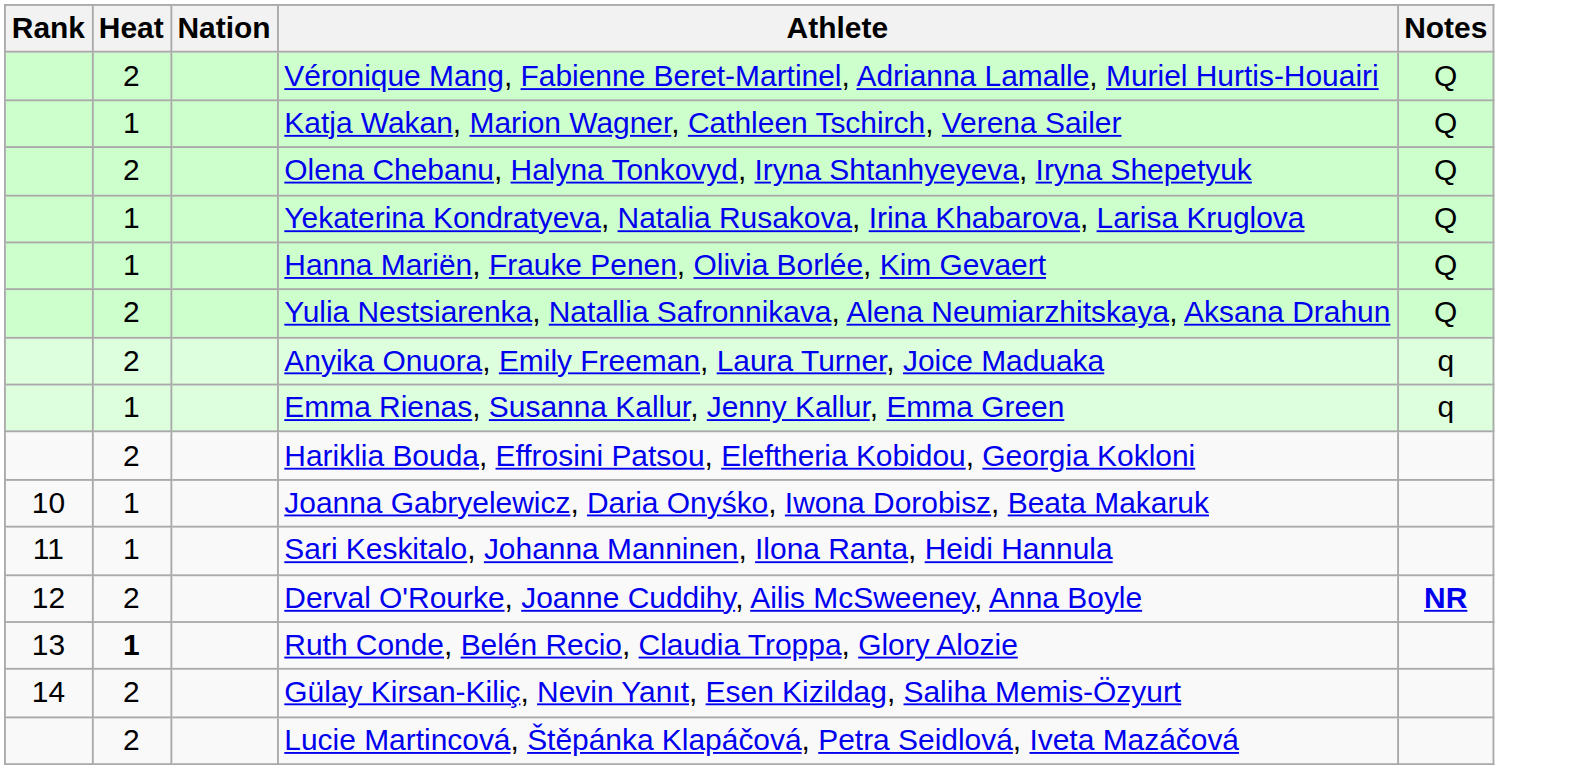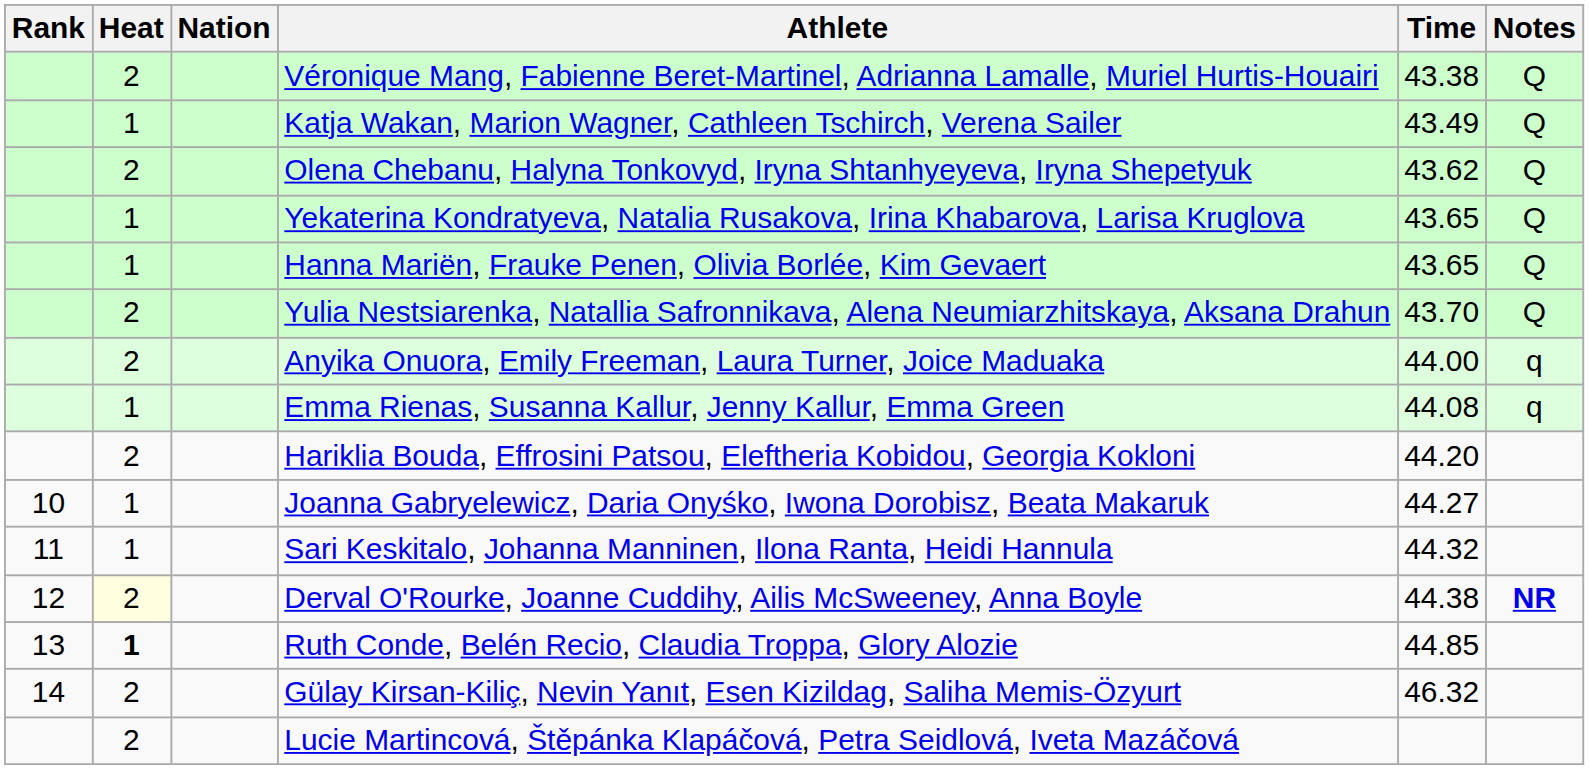 <table class="wikitable sortable" style="text-align:center">
 <tr>
 <th>Rank</th>
 <th>Heat</th>
 <th>Nation</th>
 <th>Athlete</th>
+<th>Time</th>
 <th>Notes</th>
 </tr>
 <tr bgcolor=ccffcc>
 <td></td>
 <td>2</td>
 <td align=left></td>
 <td align=left><a href='#'>Véronique Mang</a>, <a href='#'>Fabienne Beret-Martinel</a>, <a href='#'>Adrianna Lamalle</a>, <a href='#'>Muriel Hurtis-Houairi</a></td>
+<td>43.38</td>
 <td>Q</td>
 </tr>
 <tr bgcolor=ccffcc>
 <td></td>
 <td>1</td>
 <td align=left></td>
 <td align=left><a href='#'>Katja Wakan</a>, <a href='#'>Marion Wagner</a>, <a href='#'>Cathleen Tschirch</a>, <a href='#'>Verena Sailer</a></td>
+<td>43.49</td>
 <td>Q</td>
 </tr>
 <tr bgcolor=ccffcc>
 <td></td>
 <td>2</td>
 <td align=left></td>
 <td align=left><a href='#'>Olena Chebanu</a>, <a href='#'>Halyna Tonkovyd</a>, <a href='#'>Iryna Shtanhyeyeva</a>, <a href='#'>Iryna Shepetyuk</a></td>
+<td>43.62</td>
 <td>Q</td>
 </tr>
 <tr bgcolor=ccffcc>
 <td></td>
 <td>1</td>
 <td align=left></td>
 <td align=left><a href='#'>Yekaterina Kondratyeva</a>, <a href='#'>Natalia Rusakova</a>, <a href='#'>Irina Khabarova</a>, <a href='#'>Larisa Kruglova</a></td>
+<td>43.65</td>
 <td>Q</td>
 </tr>
 <tr bgcolor=ccffcc>
 <td></td>
 <td>1</td>
 <td align=left></td>
 <td align=left><a href='#'>Hanna Mariën</a>, <a href='#'>Frauke Penen</a>, <a href='#'>Olivia Borlée</a>, <a href='#'>Kim Gevaert</a></td>
+<td>43.65</td>
 <td>Q</td>
 </tr>
 <tr bgcolor=ccffcc>
 <td></td>
 <td>2</td>
 <td align=left></td>
 <td align=left><a href='#'>Yulia Nestsiarenka</a>, <a href='#'>Natallia Safronnikava</a>, <a href='#'>Alena Neumiarzhitskaya</a>, <a href='#'>Aksana Drahun</a></td>
+<td>43.70</td>
 <td>Q</td>
 </tr>
 <tr bgcolor=ddffdd>
 <td></td>
 <td>2</td>
 <td align=left></td>
 <td align=left><a href='#'>Anyika Onuora</a>, <a href='#'>Emily Freeman</a>, <a href='#'>Laura Turner</a>, <a href='#'>Joice Maduaka</a></td>
+<td>44.00</td>
 <td>q</td>
 </tr>
 <tr bgcolor=ddffdd>
 <td></td>
 <td>1</td>
 <td align=left></td>
 <td align=left><a href='#'>Emma Rienas</a>, <a href='#'>Susanna Kallur</a>, <a href='#'>Jenny Kallur</a>, <a href='#'>Emma Green</a></td>
+<td>44.08</td>
 <td>q</td>
 </tr>
 <tr>
 <td></td>
 <td>2</td>
 <td align=left></td>
 <td align=left><a href='#'>Hariklia Bouda</a>, <a href='#'>Effrosini Patsou</a>, <a href='#'>Eleftheria Kobidou</a>, <a href='#'>Georgia Kokloni</a></td>
+<td>44.20</td>
 <td></td>
 </tr>
 <tr>
 <td>10</td>
 <td>1</td>
 <td align=left></td>
 <td align=left><a href='#'>Joanna Gabryelewicz</a>, <a href='#'>Daria Onyśko</a>, <a href='#'>Iwona Dorobisz</a>, <a href='#'>Beata Makaruk</a></td>
+<td>44.27</td>
 <td></td>
 </tr>
 <tr>
 <td>11</td>
 <td>1</td>
 <td align=left></td>
 <td align=left><a href='#'>Sari Keskitalo</a>, <a href='#'>Johanna Manninen</a>, <a href='#'>Ilona Ranta</a>, <a href='#'>Heidi Hannula</a></td>
+<td>44.32</td>
 <td></td>
 </tr>
 <tr>
 <td>12</td>
-<td>2</td>
+<td style="background: lightyellow;">2</td>
 <td align=left></td>
 <td align=left><a href='#'>Derval O'Rourke</a>, <a href='#'>Joanne Cuddihy</a>, <a href='#'>Ailis McSweeney</a>, <a href='#'>Anna Boyle</a></td>
+<td>44.38</td>
 <td><strong><a href='#'>NR</a></strong></td>
 </tr>
 <tr>
 <td>13</td>
 <td><strong>1</strong></td>
 <td align=left></td>
 <td align=left><a href='#'>Ruth Conde</a>, <a href='#'>Belén Recio</a>, <a href='#'>Claudia Troppa</a>, <a href='#'>Glory Alozie</a></td>
+<td>44.85</td>
 <td></td>
 </tr>
 <tr>
 <td>14</td>
 <td>2</td>
 <td align=left></td>
 <td align=left><a href='#'>Gülay Kirsan-Kiliç</a>, <a href='#'>Nevin Yanıt</a>, <a href='#'>Esen Kizildag</a>, <a href='#'>Saliha Memis-Özyurt</a></td>
+<td>46.32</td>
 <td></td>
 </tr>
 <tr>
 <td></td>
 <td>2</td>
 <td align=left></td>
 <td align=left><a href='#'>Lucie Martincová</a>, <a href='#'>Štěpánka Klapáčová</a>, <a href='#'>Petra Seidlová</a>, <a href='#'>Iveta Mazáčová</a></td>
 <td></td>
+<td></td>
 </tr>
 </table>
